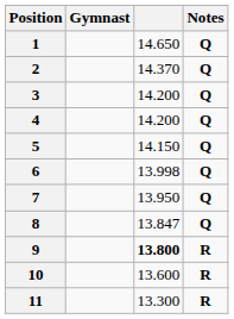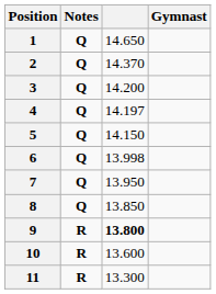 <table class="wikitable sortable" style="text-align:center; font-size:95%">
 <tr>
 <th scope=col>Position</th>
+<th scope=col>Notes</th>
+<th scope=col></th>
 <th scope=col>Gymnast</th>
-<th scope=col></th>
-<th scope=col>Notes</th>
 </tr>
 <tr>
 <th scope=row>1</th>
+<td><strong>Q</strong></td>
+<td>14.650</td>
 <td align=left></td>
-<td>14.650</td>
-<td><strong>Q</strong></td>
 </tr>
 <tr>
 <th scope=row>2</th>
+<td><strong>Q</strong></td>
+<td>14.370</td>
 <td align=left></td>
-<td>14.370</td>
-<td><strong>Q</strong></td>
 </tr>
 <tr>
 <th scope=row>3</th>
+<td><strong>Q</strong></td>
+<td>14.200</td>
 <td align=left></td>
-<td>14.200</td>
-<td><strong>Q</strong></td>
 </tr>
 <tr>
 <th scope=row>4</th>
+<td><strong>Q</strong></td>
+<td>14.197</td>
 <td align=left></td>
-<td>14.200</td>
-<td><strong>Q</strong></td>
 </tr>
 <tr>
 <th scope=row>5</th>
+<td><strong>Q</strong></td>
+<td>14.150</td>
 <td align=left></td>
-<td>14.150</td>
-<td><strong>Q</strong></td>
 </tr>
 <tr>
 <th scope=row>6</th>
+<td><strong>Q</strong></td>
+<td>13.998</td>
 <td align=left></td>
-<td>13.998</td>
-<td><strong>Q</strong></td>
 </tr>
 <tr>
 <th scope=row>7</th>
+<td><strong>Q</strong></td>
+<td>13.950</td>
 <td align=left></td>
-<td>13.950</td>
-<td><strong>Q</strong></td>
 </tr>
 <tr>
 <th scope=row>8</th>
+<td><strong>Q</strong></td>
+<td>13.850</td>
 <td align=left></td>
-<td>13.847</td>
-<td><strong>Q</strong></td>
 </tr>
 <tr>
 <th scope=row>9</th>
+<td><strong>R</strong></td>
+<td><strong>13.800</strong></td>
 <td align=left></td>
-<td><strong>13.800</strong></td>
-<td><strong>R</strong></td>
 </tr>
 <tr>
 <th scope=row>10</th>
+<td><strong>R</strong></td>
+<td>13.600</td>
 <td align=left></td>
-<td>13.600</td>
-<td><strong>R</strong></td>
 </tr>
 <tr>
 <th scope=row>11</th>
+<td><strong>R</strong></td>
+<td>13.300</td>
 <td align=left></td>
-<td>13.300</td>
-<td><strong>R</strong></td>
 </tr>
 </table>
